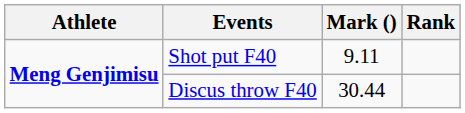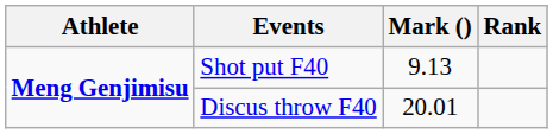 <table class=wikitable style="text-align: center; font-size:90%">
 <tr>
 <th>Athlete</th>
 <th>Events</th>
 <th>Mark ()</th>
 <th>Rank</th>
 </tr>
 <tr>
 <td align=left rowspan=2><strong><a href='#'>Meng Genjimisu</a></strong></td>
 <td align=left><a href='#'>Shot put F40</a></td>
-<td>9.11 </td>
+<td>9.13 </td>
 <td></td>
 </tr>
 <tr>
 <td align=left><a href='#'>Discus throw F40</a></td>
-<td>30.44 </td>
+<td>20.01 </td>
 <td></td>
 </tr>
 </table>
